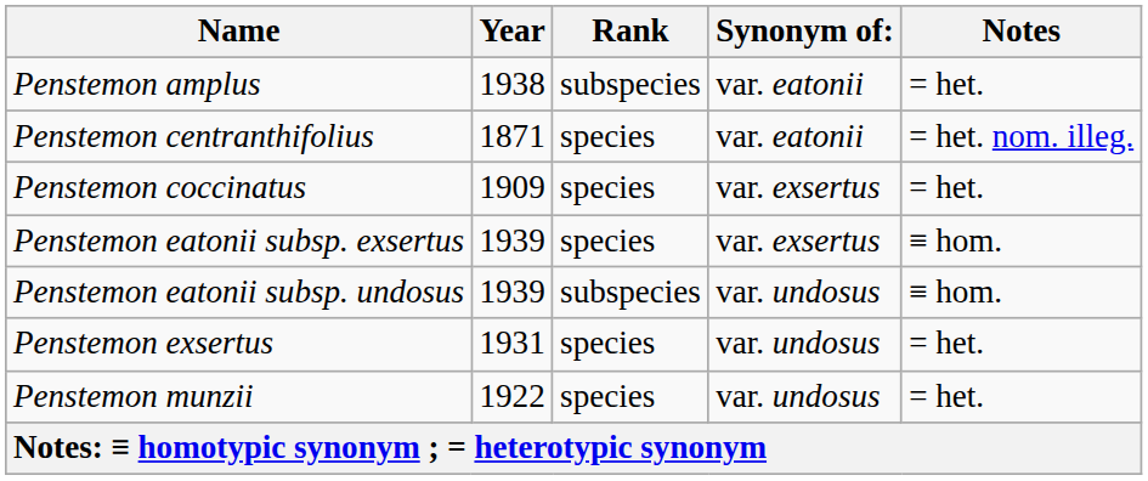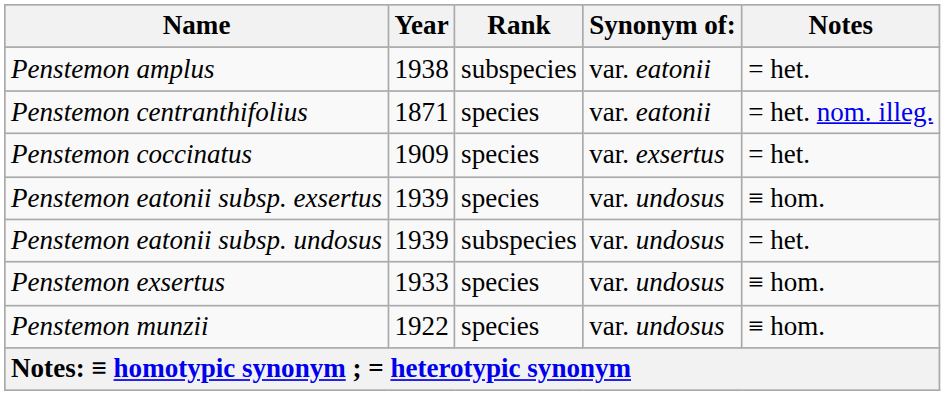 <table class="wikitable sortable mw-collapsible mw-collapsed" id="Synonyms">
 <tr>
 <th>Name</th>
 <th>Year</th>
 <th>Rank</th>
 <th>Synonym of:</th>
 <th>Notes</th>
 </tr>
 <tr>
 <td><em>Penstemon amplus</em> </td>
 <td>1938</td>
 <td data-sort-value=B>subspecies</td>
 <td>var. <em>eatonii</em></td>
 <td>= het.</td>
 </tr>
 <tr>
 <td><em>Penstemon centranthifolius</em> </td>
 <td>1871</td>
 <td data-sort-value=A>species</td>
 <td>var. <em>eatonii</em></td>
 <td>= het. <a href='#'>nom. illeg.</a></td>
 </tr>
 <tr>
 <td><em>Penstemon coccinatus</em> </td>
 <td>1909</td>
 <td data-sort-value=A>species</td>
 <td>var. <em>exsertus</em></td>
 <td>= het.</td>
 </tr>
 <tr>
 <td><em>Penstemon eatonii subsp. exsertus</em> </td>
 <td>1939</td>
 <td data-sort-value=A>species</td>
-<td>var. <em>exsertus</em></td>
+<td>var. <em>undosus</em></td>
 <td>≡ hom.</td>
 </tr>
 <tr>
 <td><em>Penstemon eatonii subsp. undosus</em> </td>
 <td>1939</td>
 <td data-sort-value=B>subspecies</td>
 <td>var. <em>undosus</em></td>
-<td>≡ hom.</td>
+<td>= het.</td>
 </tr>
 <tr>
 <td><em>Penstemon exsertus</em> </td>
-<td>1931</td>
+<td>1933</td>
 <td data-sort-value=A>species</td>
 <td>var. <em>undosus</em></td>
-<td>= het.</td>
+<td>≡ hom.</td>
 </tr>
 <tr>
 <td><em>Penstemon munzii</em> </td>
 <td>1922</td>
 <td data-sort-value=A>species</td>
 <td>var. <em>undosus</em></td>
-<td>= het.</td>
+<td>≡ hom.</td>
 </tr>
 <tr>
 <th colspan=5 style="text-align: left;">Notes: ≡ <a href='#'>homotypic synonym</a> ; = <a href='#'>heterotypic synonym</a></th>
 </tr>
 </table>
